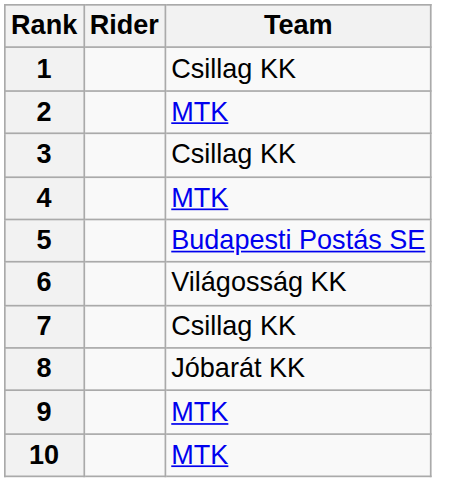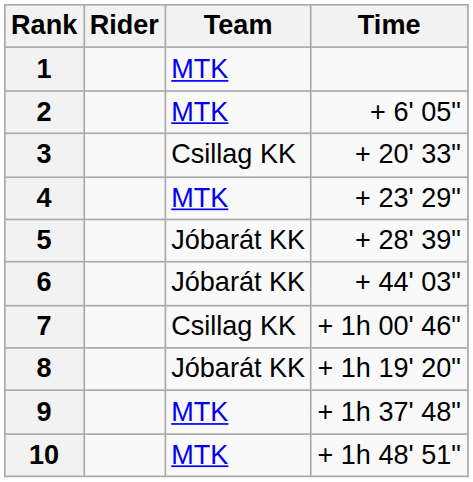 <table class="wikitable" margin-bottom:0;">
 <tr>
 <th scope="col">Rank</th>
 <th scope="col">Rider</th>
 <th scope="col">Team</th>
+<th scope="col">Time</th>
 </tr>
 <tr>
 <th scope="row">1</th>
 <td></td>
-<td>Csillag KK</td>
+<td><a href='#'>MTK</a></td>
+<td align="right"></td>
 </tr>
 <tr>
 <th scope="row">2</th>
 <td></td>
 <td><a href='#'>MTK</a></td>
+<td align="right">+ 6' 05"</td>
 </tr>
 <tr>
 <th scope="row">3</th>
 <td></td>
 <td>Csillag KK</td>
+<td align="right">+ 20' 33"</td>
 </tr>
 <tr>
 <th scope="row">4</th>
 <td></td>
 <td><a href='#'>MTK</a></td>
+<td align="right">+ 23' 29"</td>
 </tr>
 <tr>
 <th scope="row">5</th>
 <td></td>
-<td><a href='#'>Budapesti Postás SE</a></td>
+<td>Jóbarát KK</td>
+<td align="right">+ 28' 39"</td>
 </tr>
 <tr>
 <th scope="row">6</th>
 <td></td>
-<td>Világosság KK</td>
+<td>Jóbarát KK</td>
+<td align="right">+ 44' 03"</td>
 </tr>
 <tr>
 <th scope="row">7</th>
 <td></td>
 <td>Csillag KK</td>
+<td align="right">+ 1h 00' 46"</td>
 </tr>
 <tr>
 <th scope="row">8</th>
 <td></td>
 <td>Jóbarát KK</td>
+<td align="right">+ 1h 19' 20"</td>
 </tr>
 <tr>
 <th scope="row">9</th>
 <td></td>
 <td><a href='#'>MTK</a></td>
+<td align="right">+ 1h 37' 48"</td>
 </tr>
 <tr>
 <th scope="row">10</th>
 <td></td>
 <td><a href='#'>MTK</a></td>
+<td align="right">+ 1h 48' 51"</td>
 </tr>
 </table>
